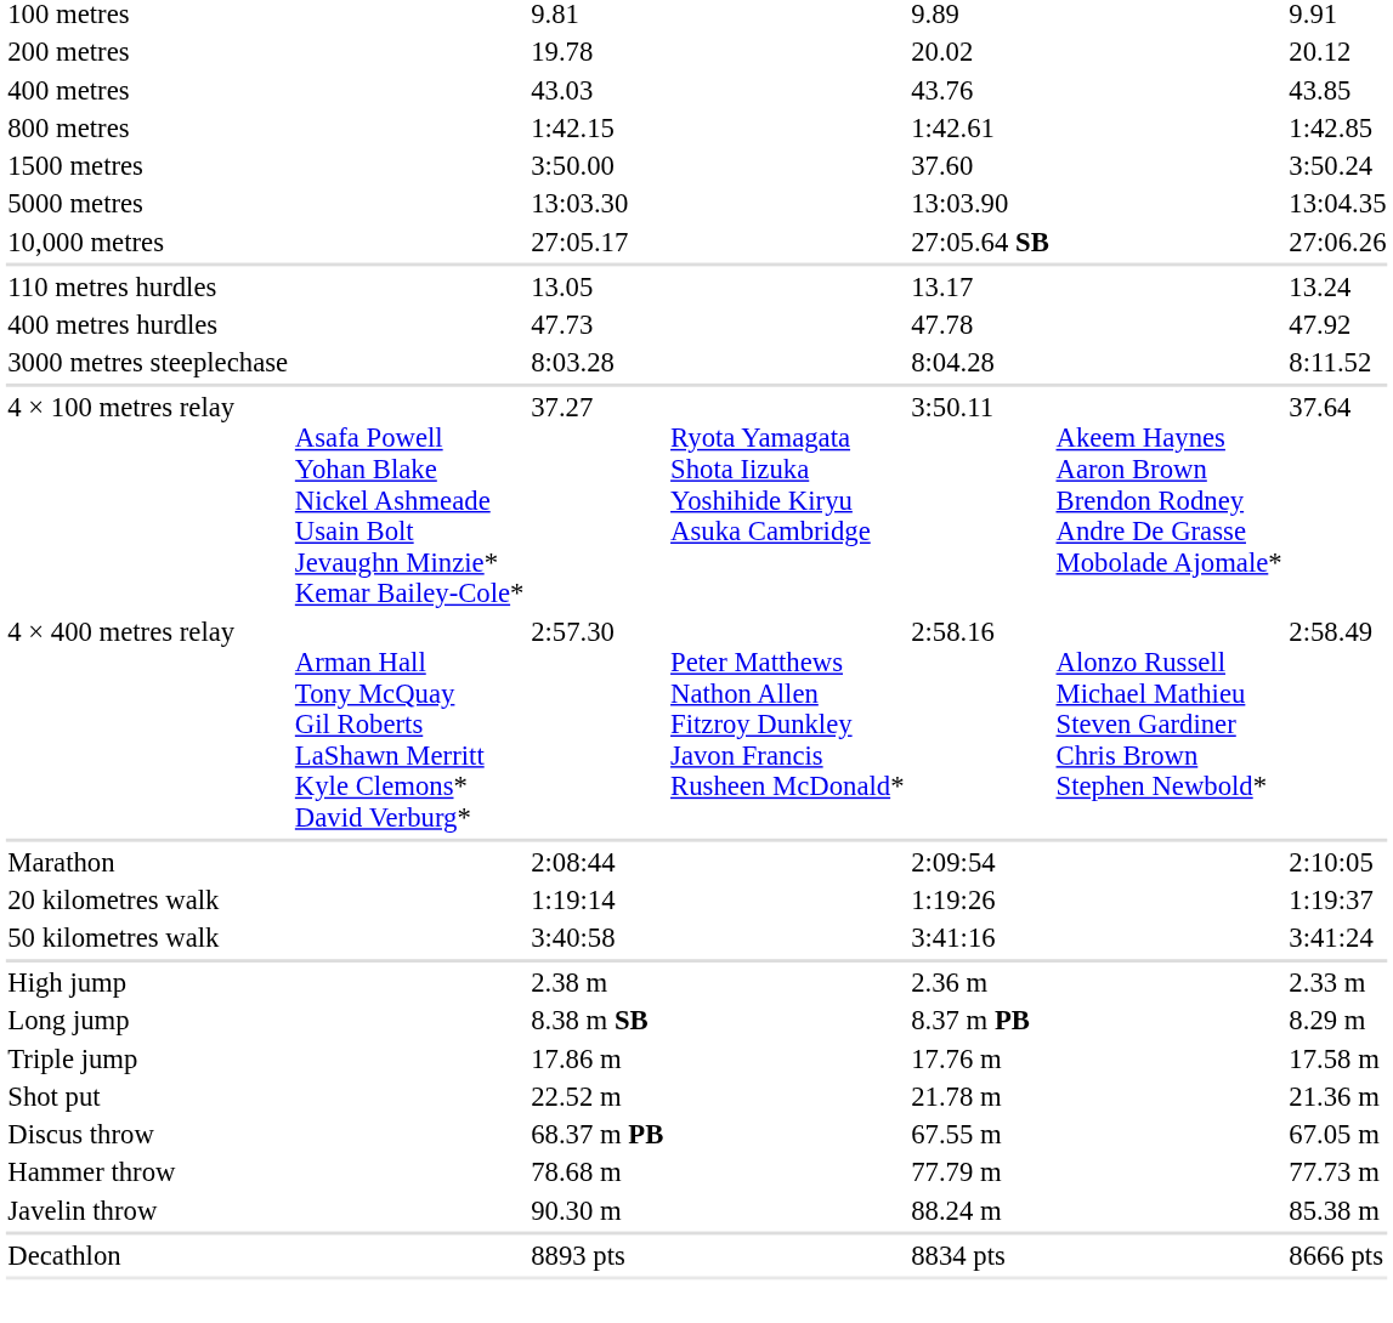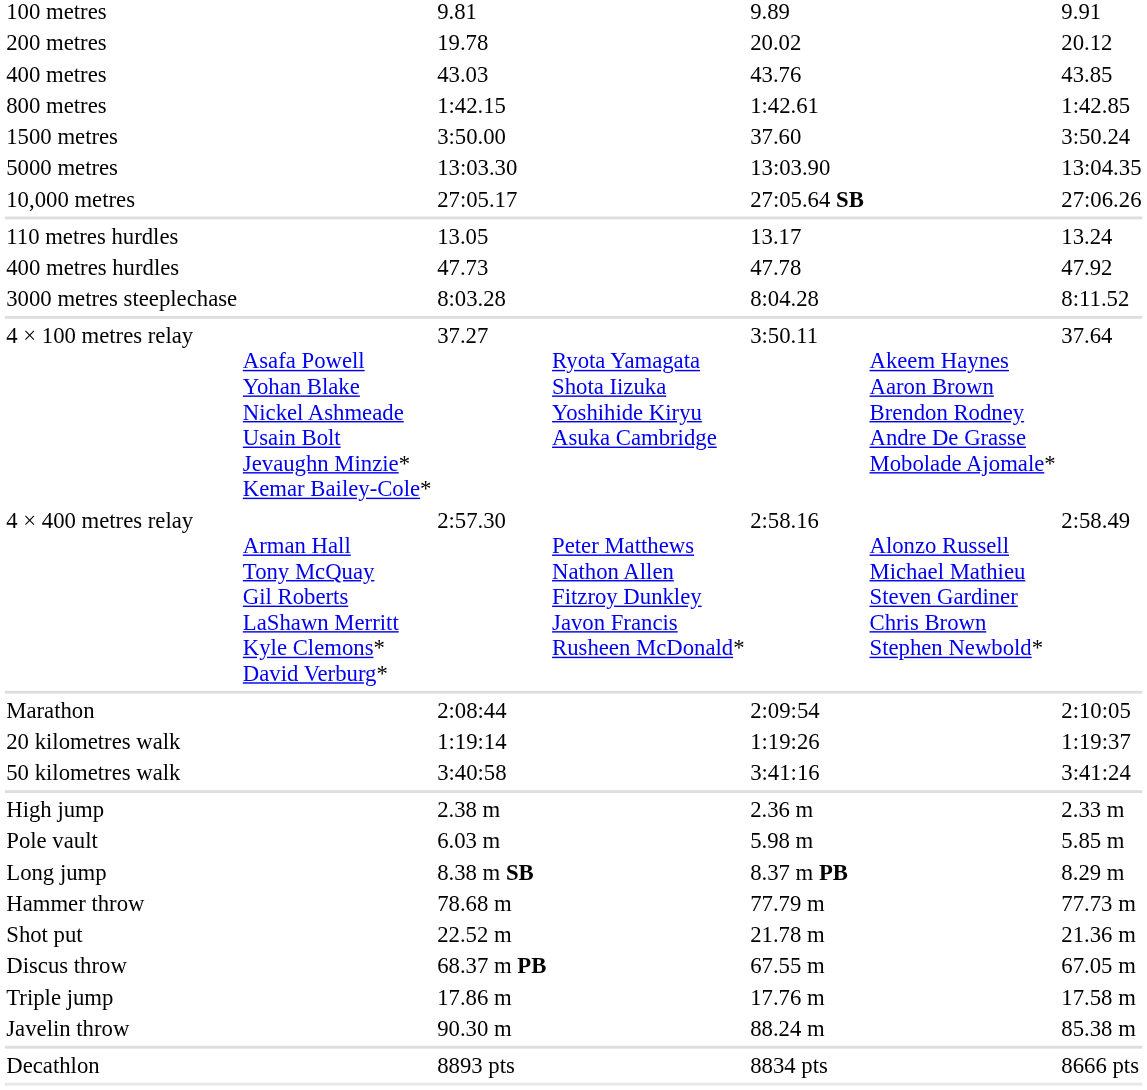 <table>
 <tr>
 <td>100 metres<br></td>
 <td></td>
 <td>9.81</td>
 <td></td>
 <td>9.89</td>
 <td></td>
 <td>9.91</td>
 </tr>
 <tr>
 <td>200 metres<br></td>
 <td></td>
 <td>19.78</td>
 <td></td>
 <td>20.02</td>
 <td></td>
 <td>20.12</td>
 </tr>
 <tr>
 <td>400 metres<br></td>
 <td></td>
 <td>43.03 </td>
 <td></td>
 <td>43.76</td>
 <td></td>
 <td>43.85</td>
 </tr>
 <tr>
 <td>800 metres<br></td>
 <td></td>
 <td>1:42.15</td>
 <td></td>
 <td>1:42.61 </td>
 <td></td>
 <td>1:42.85</td>
 </tr>
 <tr>
 <td>1500 metres<br></td>
 <td></td>
 <td>3:50.00</td>
 <td></td>
 <td>37.60 </td>
 <td></td>
 <td>3:50.24</td>
 </tr>
 <tr>
 <td>5000 metres<br></td>
 <td></td>
 <td>13:03.30</td>
 <td></td>
 <td>13:03.90</td>
 <td></td>
 <td>13:04.35</td>
 </tr>
 <tr>
 <td>10,000 metres<br></td>
 <td></td>
 <td>27:05.17</td>
 <td></td>
 <td>27:05.64 <strong>SB</strong></td>
 <td></td>
 <td>27:06.26</td>
 </tr>
 <tr bgcolor=#DDDDDD>
 <td colspan=7></td>
 </tr>
 <tr>
 <td>110 metres hurdles<br></td>
 <td></td>
 <td>13.05</td>
 <td></td>
 <td>13.17</td>
 <td></td>
 <td>13.24</td>
 </tr>
 <tr>
 <td>400 metres hurdles<br></td>
 <td></td>
 <td>47.73</td>
 <td></td>
 <td>47.78</td>
 <td></td>
 <td>47.92</td>
 </tr>
 <tr>
 <td>3000 metres steeplechase<br></td>
 <td></td>
 <td>8:03.28 </td>
 <td></td>
 <td>8:04.28</td>
 <td></td>
 <td>8:11.52</td>
 </tr>
 <tr bgcolor=#DDDDDD>
 <td colspan=7></td>
 </tr>
 <tr valign="top">
 <td>4 × 100 metres relay<br></td>
 <td><br><a href='#'>Asafa Powell</a><br><a href='#'>Yohan Blake</a><br><a href='#'>Nickel Ashmeade</a><br><a href='#'>Usain Bolt</a><br><a href='#'>Jevaughn Minzie</a>*<br><a href='#'>Kemar Bailey-Cole</a>*</td>
 <td>37.27</td>
 <td><br><a href='#'>Ryota Yamagata</a><br><a href='#'>Shota Iizuka</a><br><a href='#'>Yoshihide Kiryu</a><br><a href='#'>Asuka Cambridge</a></td>
 <td>3:50.11</td>
 <td><br><a href='#'>Akeem Haynes</a><br><a href='#'>Aaron Brown</a><br><a href='#'>Brendon Rodney</a><br><a href='#'>Andre De Grasse</a><br><a href='#'>Mobolade Ajomale</a>*</td>
 <td>37.64 </td>
 </tr>
 <tr valign="top">
 <td>4 × 400 metres relay<br> </td>
 <td><br><a href='#'>Arman Hall</a><br><a href='#'>Tony McQuay</a><br><a href='#'>Gil Roberts</a><br><a href='#'>LaShawn Merritt</a><br><a href='#'>Kyle Clemons</a>*<br><a href='#'>David Verburg</a>*</td>
 <td>2:57.30</td>
 <td><br><a href='#'>Peter Matthews</a><br><a href='#'>Nathon Allen</a><br><a href='#'>Fitzroy Dunkley</a><br><a href='#'>Javon Francis</a><br><a href='#'>Rusheen McDonald</a>*</td>
 <td>2:58.16</td>
 <td><br><a href='#'>Alonzo Russell</a><br><a href='#'>Michael Mathieu</a><br><a href='#'>Steven Gardiner</a><br><a href='#'>Chris Brown</a><br><a href='#'>Stephen Newbold</a>*</td>
 <td>2:58.49</td>
 </tr>
 <tr bgcolor=#DDDDDD>
 <td colspan=7></td>
 </tr>
 <tr>
 <td>Marathon<br></td>
 <td></td>
 <td>2:08:44</td>
 <td></td>
 <td>2:09:54</td>
 <td></td>
 <td>2:10:05</td>
 </tr>
 <tr>
 <td>20 kilometres walk<br></td>
 <td></td>
 <td>1:19:14</td>
 <td></td>
 <td>1:19:26</td>
 <td></td>
 <td>1:19:37</td>
 </tr>
 <tr>
 <td>50 kilometres walk<br></td>
 <td></td>
 <td>3:40:58</td>
 <td></td>
 <td>3:41:16</td>
 <td></td>
 <td>3:41:24</td>
 </tr>
 <tr bgcolor=#DDDDDD>
 <td colspan=7></td>
 </tr>
 <tr>
 <td>High jump<br></td>
 <td></td>
 <td>2.38 m</td>
 <td></td>
 <td>2.36 m</td>
 <td></td>
 <td>2.33 m</td>
 </tr>
 <tr>
+<td>Pole vault<br></td>
+<td></td>
+<td>6.03 m </td>
+<td></td>
+<td>5.98 m</td>
+<td></td>
+<td>5.85 m</td>
+</tr>
+<tr>
 <td>Long jump<br></td>
 <td></td>
 <td>8.38 m <strong>SB</strong></td>
 <td></td>
 <td>8.37 m <strong>PB</strong></td>
 <td></td>
 <td>8.29 m</td>
 </tr>
 <tr>
-<td>Triple jump<br></td>
+<td>Hammer throw<br></td>
 <td></td>
-<td>17.86 m</td>
+<td>78.68 m</td>
 <td></td>
-<td>17.76 m</td>
+<td>77.79 m</td>
 <td></td>
-<td>17.58 m</td>
+<td>77.73 m</td>
 </tr>
 <tr>
 <td>Shot put<br></td>
 <td></td>
 <td>22.52 m </td>
 <td></td>
 <td>21.78 m</td>
 <td></td>
 <td>21.36 m</td>
 </tr>
 <tr>
 <td>Discus throw<br></td>
 <td></td>
 <td>68.37 m <strong>PB</strong></td>
 <td></td>
 <td>67.55 m</td>
 <td></td>
 <td>67.05 m</td>
 </tr>
 <tr>
-<td>Hammer throw<br></td>
+<td>Triple jump<br></td>
 <td></td>
-<td>78.68 m</td>
+<td>17.86 m</td>
 <td></td>
-<td>77.79 m</td>
+<td>17.76 m</td>
 <td></td>
-<td>77.73 m</td>
+<td>17.58 m</td>
 </tr>
 <tr>
 <td>Javelin throw<br></td>
 <td></td>
 <td>90.30 m</td>
 <td></td>
 <td>88.24 m</td>
 <td></td>
 <td>85.38 m</td>
 </tr>
 <tr bgcolor=#DDDDDD>
 <td colspan=7></td>
 </tr>
 <tr>
 <td>Decathlon<br></td>
 <td></td>
 <td>8893 pts </td>
 <td></td>
 <td>8834 pts </td>
 <td></td>
 <td>8666 pts</td>
 </tr>
 <tr style="background:#e8e8e8;">
 <td colspan=7></td>
 </tr>
 </table>
